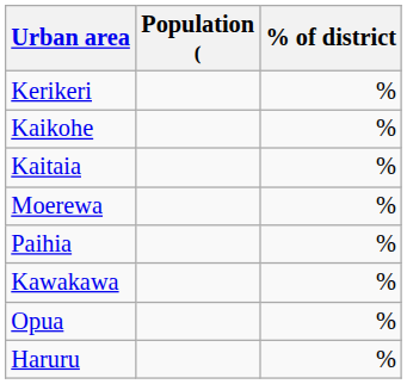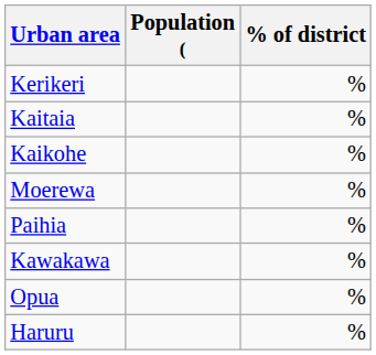 <table class="wikitable">
 <tr>
 <th><a href='#'>Urban area</a></th>
 <th>Population<br><small>(</small></th>
 <th>% of district</th>
 </tr>
 <tr>
 <td><a href='#'>Kerikeri</a></td>
 <td align="right"></td>
 <td align="right">%</td>
 </tr>
 <tr>
-<td><a href='#'>Kaikohe</a></td>
+<td><a href='#'>Kaitaia</a></td>
 <td align="right"></td>
 <td align="right">%</td>
 </tr>
 <tr>
-<td><a href='#'>Kaitaia</a></td>
+<td><a href='#'>Kaikohe</a></td>
 <td align="right"></td>
 <td align="right">%</td>
 </tr>
 <tr>
 <td><a href='#'>Moerewa</a></td>
 <td align="right"></td>
 <td align="right">%</td>
 </tr>
 <tr>
 <td><a href='#'>Paihia</a></td>
 <td align="right"></td>
 <td align="right">%</td>
 </tr>
 <tr>
 <td><a href='#'>Kawakawa</a></td>
 <td align="right"></td>
 <td align="right">%</td>
 </tr>
 <tr>
 <td><a href='#'>Opua</a></td>
 <td align="right"></td>
 <td align="right">%</td>
 </tr>
 <tr>
 <td><a href='#'>Haruru</a></td>
 <td align="right"></td>
 <td align="right">%</td>
 </tr>
 </table>
